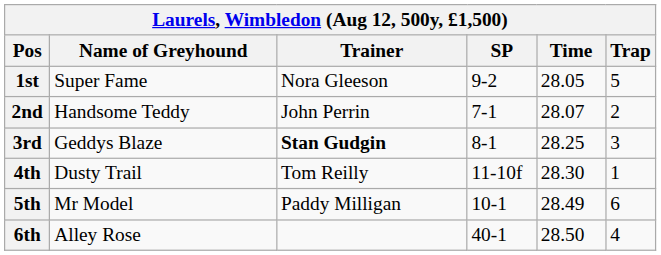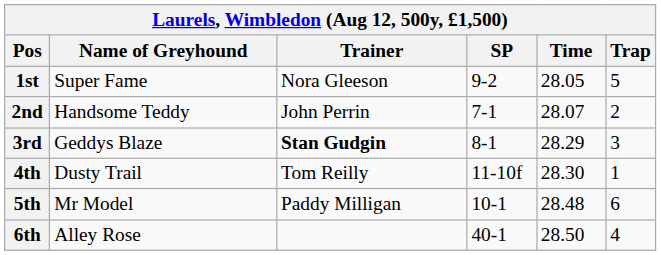 <table class="wikitable">
 <tr>
 <th colspan="6"><a href='#'>Laurels</a>, <a href='#'>Wimbledon</a> (Aug 12, 500y, £1,500)</th>
 </tr>
 <tr>
 <th width=30>Pos</th>
 <th width=180>Name of Greyhound</th>
 <th width=150>Trainer</th>
 <th width=50>SP</th>
 <th width=50>Time</th>
 <th width=30>Trap</th>
 </tr>
 <tr>
 <th>1st</th>
 <td>Super Fame</td>
 <td>Nora Gleeson</td>
 <td>9-2</td>
 <td>28.05</td>
 <td>5</td>
 </tr>
 <tr>
 <th>2nd</th>
 <td>Handsome Teddy</td>
 <td>John Perrin</td>
 <td>7-1</td>
 <td>28.07</td>
 <td>2</td>
 </tr>
 <tr>
 <th>3rd</th>
 <td>Geddys Blaze</td>
 <td><strong>Stan Gudgin</strong></td>
 <td>8-1</td>
-<td>28.25</td>
+<td>28.29</td>
 <td>3</td>
 </tr>
 <tr>
 <th>4th</th>
 <td>Dusty Trail</td>
 <td>Tom Reilly</td>
 <td>11-10f</td>
 <td>28.30</td>
 <td>1</td>
 </tr>
 <tr>
 <th>5th</th>
 <td>Mr Model</td>
 <td>Paddy Milligan</td>
 <td>10-1</td>
-<td>28.49</td>
+<td>28.48</td>
 <td>6</td>
 </tr>
 <tr>
 <th>6th</th>
 <td>Alley Rose</td>
 <td></td>
 <td>40-1</td>
 <td>28.50</td>
 <td>4</td>
 </tr>
 </table>
